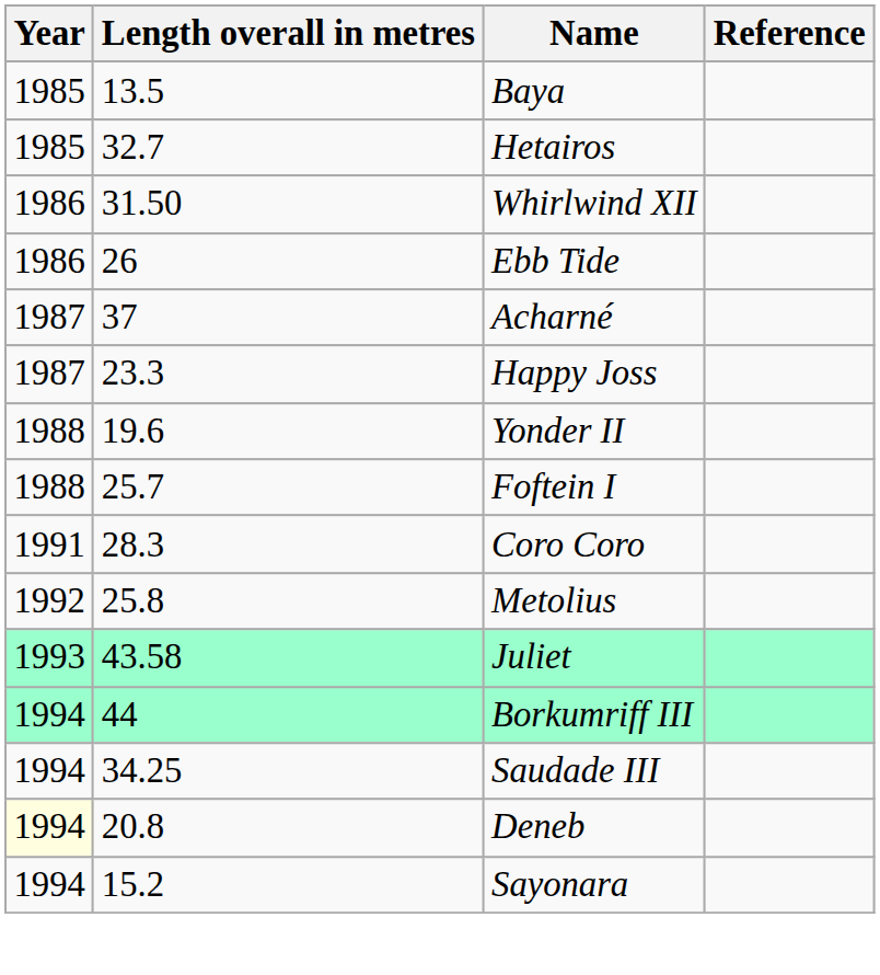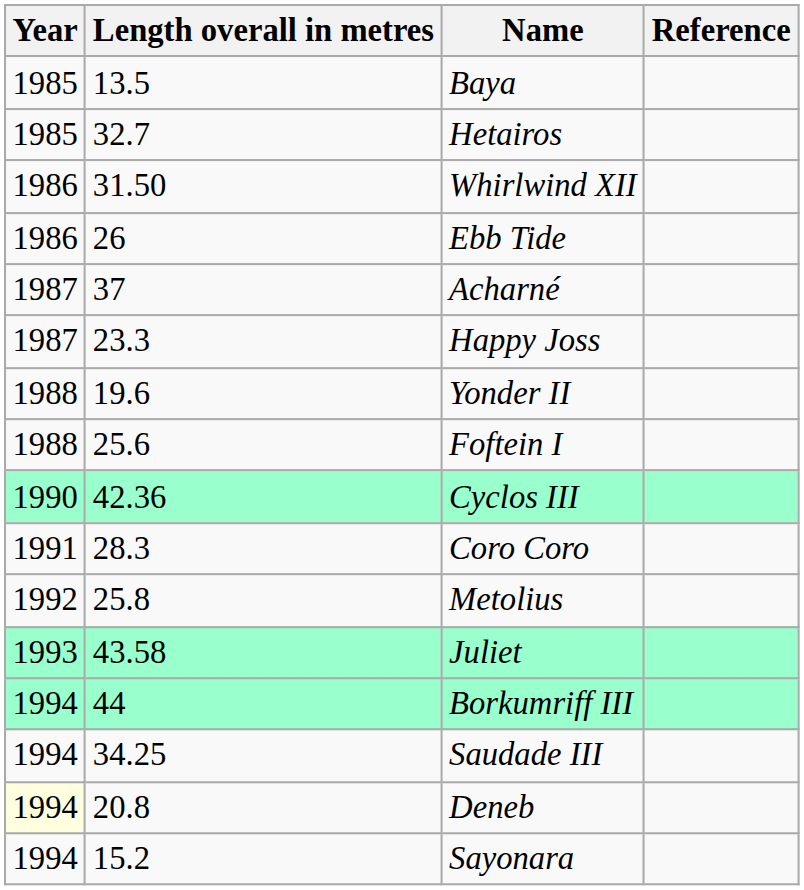 <table class="wikitable sortable">
 <tr>
 <th>Year</th>
 <th>Length overall in metres</th>
 <th>Name</th>
 <th>Reference</th>
 </tr>
 <tr>
 <td>1985</td>
 <td>13.5</td>
 <td><em>Baya</em></td>
 <td></td>
 </tr>
 <tr>
 <td>1985</td>
 <td>32.7</td>
 <td><em>Hetairos</em></td>
 <td></td>
 </tr>
 <tr>
 <td>1986</td>
 <td>31.50</td>
 <td><em>Whirlwind XII</em></td>
 <td></td>
 </tr>
 <tr>
 <td>1986</td>
 <td>26</td>
 <td><em>Ebb Tide</em></td>
 <td></td>
 </tr>
 <tr>
 <td>1987</td>
 <td>37</td>
 <td><em>Acharné</em></td>
 <td></td>
 </tr>
 <tr>
 <td>1987</td>
 <td>23.3</td>
 <td><em>Happy Joss</em></td>
 <td></td>
 </tr>
 <tr>
 <td>1988</td>
 <td>19.6</td>
 <td><em>Yonder II</em></td>
 <td></td>
 </tr>
 <tr>
 <td>1988</td>
-<td>25.7</td>
+<td>25.6</td>
 <td><em>Foftein I</em></td>
+<td></td>
+</tr>
+<tr style="background-color:#9FC">
+<td>1990</td>
+<td>42.36</td>
+<td><em>Cyclos III</em></td>
 <td></td>
 </tr>
 <tr>
 <td>1991</td>
 <td>28.3</td>
 <td><em>Coro Coro</em></td>
 <td></td>
 </tr>
 <tr>
 <td>1992</td>
 <td>25.8</td>
 <td><em>Metolius</em></td>
 <td></td>
 </tr>
 <tr style="background-color:#9FC">
 <td>1993</td>
 <td>43.58</td>
 <td><em>Juliet</em></td>
 <td></td>
 </tr>
 <tr style="background-color:#9FC">
 <td>1994</td>
 <td>44</td>
 <td><em>Borkumriff III</em></td>
 <td></td>
 </tr>
 <tr>
 <td>1994</td>
 <td>34.25</td>
 <td><em>Saudade III</em></td>
 <td></td>
 </tr>
 <tr>
 <td style="background: lightyellow;">1994</td>
 <td>20.8</td>
 <td><em>Deneb</em></td>
 <td></td>
 </tr>
 <tr>
 <td>1994</td>
 <td>15.2</td>
 <td><em>Sayonara</em></td>
 <td></td>
 </tr>
 </table>
